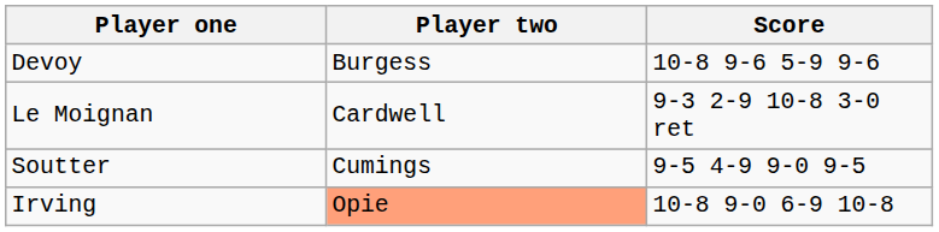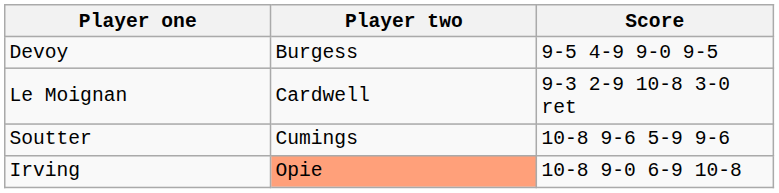 <table class="wikitable">
 <tr>
 <th width=170>Player one</th>
 <th width=170>Player two</th>
 <th width=150>Score</th>
 </tr>
 <tr>
 <td> Devoy</td>
 <td> Burgess</td>
-<td>10-8 9-6 5-9 9-6</td>
+<td>9-5 4-9 9-0 9-5</td>
 </tr>
 <tr>
 <td> Le Moignan</td>
 <td> Cardwell</td>
 <td>9-3 2-9 10-8 3-0 ret</td>
 </tr>
 <tr>
 <td> Soutter</td>
 <td> Cumings</td>
-<td>9-5 4-9 9-0 9-5</td>
+<td>10-8 9-6 5-9 9-6</td>
 </tr>
 <tr>
 <td> Irving</td>
 <td style="background: lightsalmon;"> Opie</td>
 <td>10-8 9-0 6-9 10-8</td>
 </tr>
 </table>
